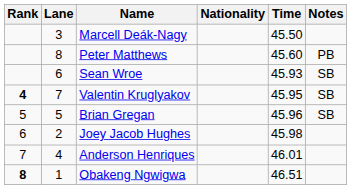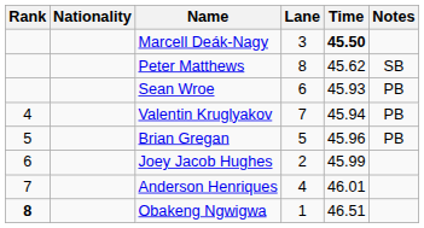 <table class="wikitable sortable" style="text-align:center">
 <tr>
 <th>Rank</th>
+<th>Nationality</th>
+<th>Name</th>
 <th>Lane</th>
-<th>Name</th>
-<th>Nationality</th>
 <th>Time</th>
 <th>Notes</th>
 </tr>
 <tr>
 <td></td>
+<td align=left></td>
+<td align=left><a href='#'>Marcell Deák-Nagy</a></td>
 <td>3</td>
-<td align=left><a href='#'>Marcell Deák-Nagy</a></td>
-<td align=left></td>
-<td>45.50</td>
+<td><strong>45.50</strong></td>
 <td></td>
 </tr>
 <tr>
 <td></td>
+<td align=left></td>
+<td align=left><a href='#'>Peter Matthews</a></td>
 <td>8</td>
-<td align=left><a href='#'>Peter Matthews</a></td>
+<td>45.62</td>
+<td>SB</td>
+</tr>
+<tr>
+<td></td>
 <td align=left></td>
-<td>45.60</td>
+<td align=left><a href='#'>Sean Wroe</a></td>
+<td>6</td>
+<td>45.93</td>
 <td>PB</td>
 </tr>
 <tr>
-<td></td>
-<td>6</td>
-<td align=left><a href='#'>Sean Wroe</a></td>
+<td>4</td>
 <td align=left></td>
-<td>45.93</td>
-<td>SB</td>
-</tr>
-<tr>
-<td><strong>4</strong></td>
+<td align=left><a href='#'>Valentin Kruglyakov</a></td>
 <td>7</td>
-<td align=left><a href='#'>Valentin Kruglyakov</a></td>
-<td align=left></td>
-<td>45.95</td>
-<td>SB</td>
+<td>45.94</td>
+<td>PB</td>
 </tr>
 <tr>
 <td>5</td>
+<td align=left></td>
+<td align=left><a href='#'>Brian Gregan</a></td>
 <td>5</td>
-<td align=left><a href='#'>Brian Gregan</a></td>
-<td align=left></td>
 <td>45.96</td>
-<td>SB</td>
+<td>PB</td>
 </tr>
 <tr>
 <td>6</td>
+<td align=left></td>
+<td align=left><a href='#'>Joey Jacob Hughes</a></td>
 <td>2</td>
-<td align=left><a href='#'>Joey Jacob Hughes</a></td>
-<td align=left></td>
-<td>45.98</td>
+<td>45.99</td>
 <td></td>
 </tr>
 <tr>
 <td>7</td>
+<td align=left></td>
+<td align=left><a href='#'>Anderson Henriques</a></td>
 <td>4</td>
-<td align=left><a href='#'>Anderson Henriques</a></td>
-<td align=left></td>
 <td>46.01</td>
 <td></td>
 </tr>
 <tr>
 <td><strong>8</strong></td>
+<td align=left></td>
+<td align=left><a href='#'>Obakeng Ngwigwa</a></td>
 <td>1</td>
-<td align=left><a href='#'>Obakeng Ngwigwa</a></td>
-<td align=left></td>
 <td>46.51</td>
 <td></td>
 </tr>
 </table>
